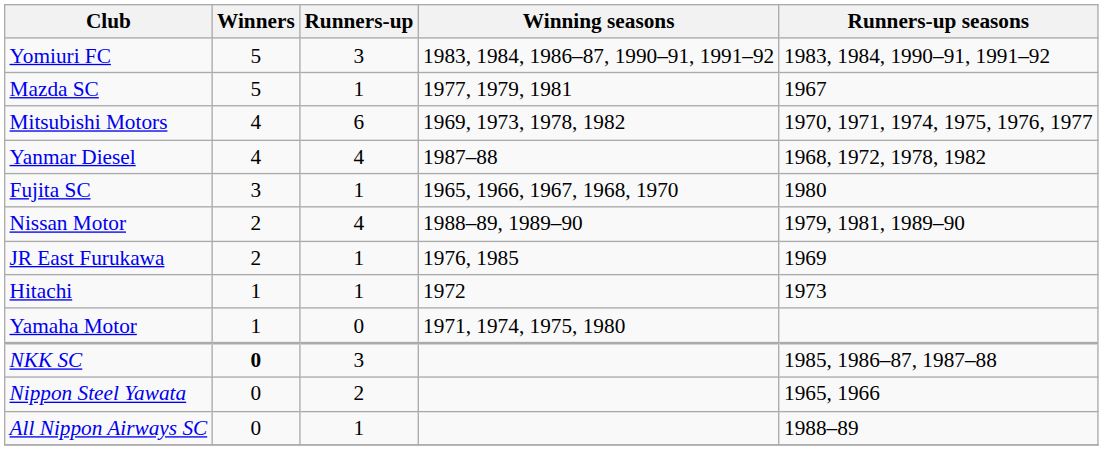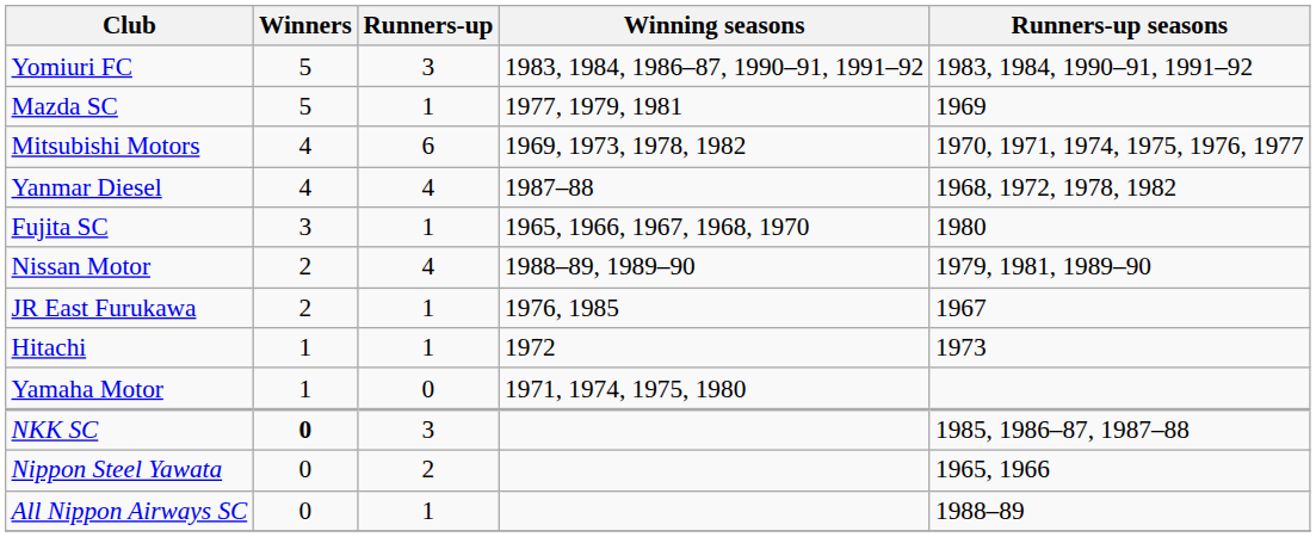 <table class="wikitable">
 <tr>
 <th>Club</th>
 <th>Winners</th>
 <th>Runners-up</th>
 <th>Winning seasons</th>
 <th>Runners-up seasons</th>
 </tr>
 <tr>
 <td><a href='#'>Yomiuri FC</a></td>
 <td align=center>5</td>
 <td align=center>3</td>
 <td>1983, 1984, 1986–87, 1990–91, 1991–92</td>
 <td>1983, 1984, 1990–91, 1991–92</td>
 </tr>
 <tr>
 <td><a href='#'>Mazda SC</a></td>
 <td align=center>5</td>
 <td align=center>1</td>
 <td>1977, 1979, 1981</td>
-<td>1967</td>
+<td>1969</td>
 </tr>
 <tr>
 <td><a href='#'>Mitsubishi Motors</a></td>
 <td align=center>4</td>
 <td align=center>6</td>
 <td>1969, 1973, 1978, 1982</td>
 <td>1970, 1971, 1974, 1975, 1976, 1977</td>
 </tr>
 <tr>
 <td><a href='#'>Yanmar Diesel</a></td>
 <td align=center>4</td>
 <td align=center>4</td>
 <td>1987–88</td>
 <td>1968, 1972, 1978, 1982</td>
 </tr>
 <tr>
 <td><a href='#'>Fujita SC</a></td>
 <td align=center>3</td>
 <td align=center>1</td>
 <td>1965, 1966, 1967, 1968, 1970</td>
 <td>1980</td>
 </tr>
 <tr>
 <td><a href='#'>Nissan Motor</a></td>
 <td align=center>2</td>
 <td align=center>4</td>
 <td>1988–89, 1989–90</td>
 <td>1979, 1981, 1989–90</td>
 </tr>
 <tr>
 <td><a href='#'>JR East Furukawa</a></td>
 <td align=center>2</td>
 <td align=center>1</td>
 <td>1976, 1985</td>
-<td>1969</td>
+<td>1967</td>
 </tr>
 <tr>
 <td><a href='#'>Hitachi</a></td>
 <td align=center>1</td>
 <td align=center>1</td>
 <td>1972</td>
 <td>1973</td>
 </tr>
 <tr>
 <td><a href='#'>Yamaha Motor</a></td>
 <td align=center>1</td>
 <td align=center>0</td>
 <td>1971, 1974, 1975, 1980</td>
 <td></td>
 </tr>
 <tr>
 <td style="border-top-width: 2px;"><em><a href='#'>NKK SC</a></em></td>
 <td style="border-top-width: 2px;" align=center><strong>0</strong></td>
 <td style="border-top-width: 2px;" align=center>3</td>
 <td style="border-top-width: 2px;"></td>
 <td style="border-top-width: 2px;">1985, 1986–87, 1987–88</td>
 </tr>
 <tr>
 <td><em><a href='#'>Nippon Steel Yawata</a></em></td>
 <td align=center>0</td>
 <td align=center>2</td>
 <td></td>
 <td>1965, 1966</td>
 </tr>
 <tr>
 <td><em><a href='#'>All Nippon Airways SC</a></em></td>
 <td align=center>0</td>
 <td align=center>1</td>
 <td></td>
 <td>1988–89</td>
 </tr>
 <tr>
 </tr>
 </table>
